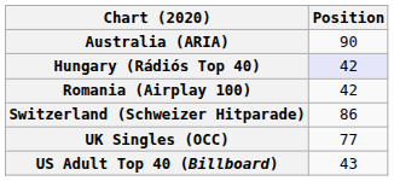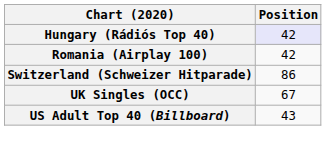 <table class="wikitable sortable plainrowheaders" style="text-align:center">
 <tr>
 <th scope="col">Chart (2020)</th>
 <th scope="col">Position</th>
-</tr>
-<tr>
-<th scope="row">Australia (ARIA)</th>
-<td>90</td>
 </tr>
 <tr>
 <th scope="row">Hungary (Rádiós Top 40)</th>
 <td style="background: lavender;">42</td>
 </tr>
 <tr>
 <th scope="row">Romania (Airplay 100)</th>
 <td>42</td>
 </tr>
 <tr>
 <th scope="row">Switzerland (Schweizer Hitparade)</th>
 <td>86</td>
 </tr>
 <tr>
 <th scope="row">UK Singles (OCC)</th>
-<td>77</td>
+<td>67</td>
 </tr>
 <tr>
 <th scope="row">US Adult Top 40 (<em>Billboard</em>)</th>
 <td>43</td>
 </tr>
 </table>
